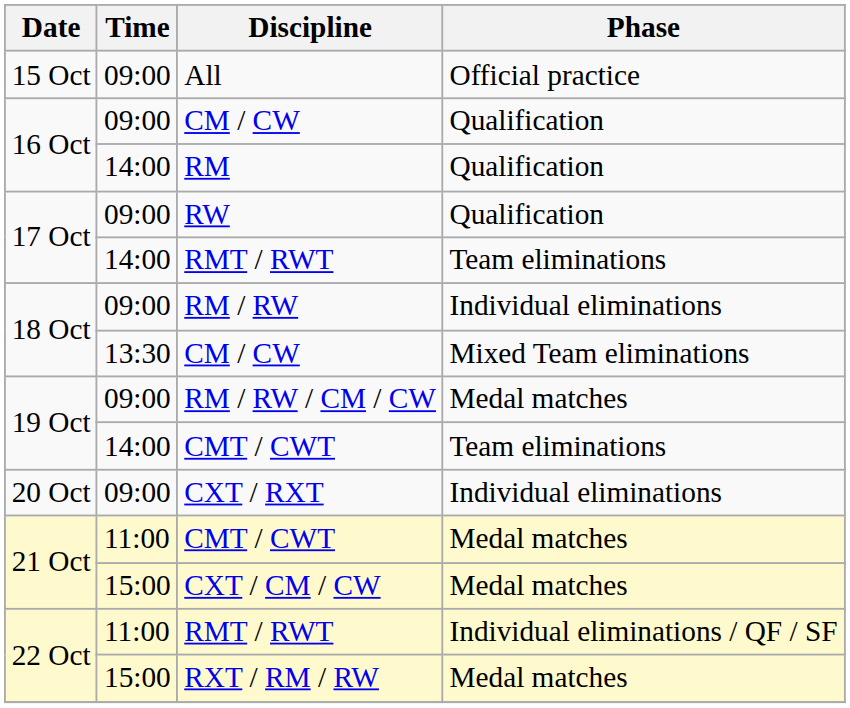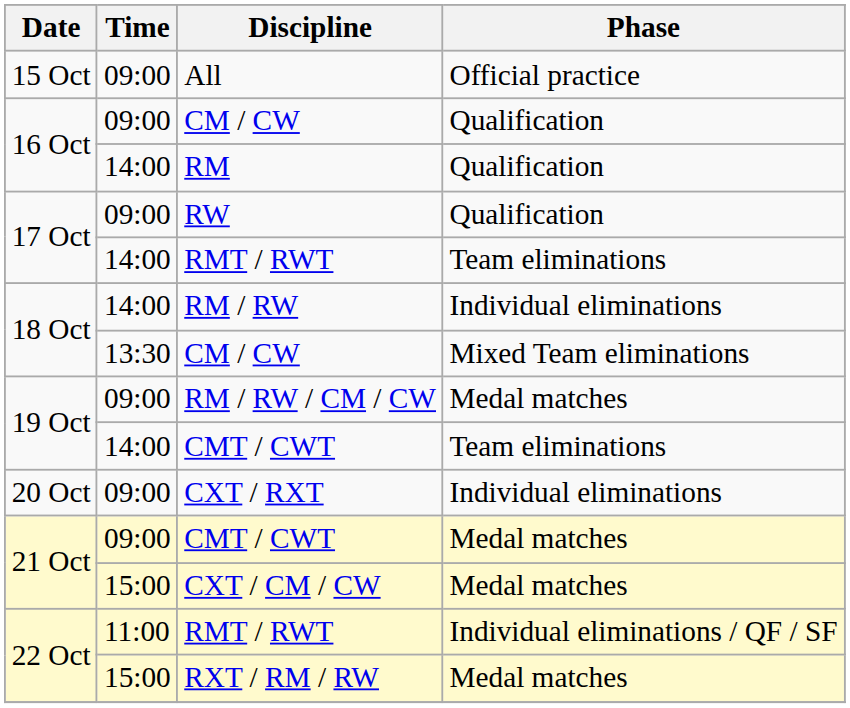 <table class=wikitable>
 <tr>
 <th>Date</th>
 <th>Time</th>
 <th>Discipline</th>
 <th>Phase</th>
 </tr>
 <tr>
 <td>15 Oct</td>
 <td>09:00</td>
 <td>All</td>
 <td>Official practice</td>
 </tr>
 <tr>
 <td rowspan=2>16 Oct</td>
 <td>09:00</td>
 <td><a href='#'>CM</a> / <a href='#'>CW</a></td>
 <td>Qualification</td>
 </tr>
 <tr>
 <td>14:00</td>
 <td><a href='#'>RM</a></td>
 <td>Qualification</td>
 </tr>
 <tr>
 <td rowspan=2>17 Oct</td>
 <td>09:00</td>
 <td><a href='#'>RW</a></td>
 <td>Qualification</td>
 </tr>
 <tr>
 <td>14:00</td>
 <td><a href='#'>RMT</a> / <a href='#'>RWT</a></td>
 <td>Team eliminations</td>
 </tr>
 <tr>
 <td rowspan=2>18 Oct</td>
-<td>09:00</td>
+<td>14:00</td>
 <td><a href='#'>RM</a> / <a href='#'>RW</a></td>
 <td>Individual eliminations</td>
 </tr>
 <tr>
 <td>13:30</td>
 <td><a href='#'>CM</a> / <a href='#'>CW</a></td>
 <td>Mixed Team eliminations</td>
 </tr>
 <tr>
 <td rowspan=2>19 Oct</td>
 <td>09:00</td>
 <td><a href='#'>RM</a> / <a href='#'>RW</a> / <a href='#'>CM</a> / <a href='#'>CW</a></td>
 <td>Medal matches</td>
 </tr>
 <tr>
 <td>14:00</td>
 <td><a href='#'>CMT</a> / <a href='#'>CWT</a></td>
 <td>Team eliminations</td>
 </tr>
 <tr>
 <td>20 Oct</td>
 <td>09:00</td>
 <td><a href='#'>CXT</a> / <a href='#'>RXT</a></td>
 <td>Individual eliminations</td>
 </tr>
 <tr style=background:lemonchiffon>
 <td rowspan=2>21 Oct</td>
-<td>11:00</td>
+<td>09:00</td>
 <td><a href='#'>CMT</a> / <a href='#'>CWT</a></td>
 <td>Medal matches</td>
 </tr>
 <tr style=background:lemonchiffon>
 <td>15:00</td>
 <td><a href='#'>CXT</a> / <a href='#'>CM</a> / <a href='#'>CW</a></td>
 <td>Medal matches</td>
 </tr>
 <tr style=background:lemonchiffon>
 <td rowspan=2>22 Oct</td>
 <td>11:00</td>
 <td><a href='#'>RMT</a> / <a href='#'>RWT</a></td>
 <td>Individual eliminations / QF / SF</td>
 </tr>
 <tr style=background:lemonchiffon>
 <td>15:00</td>
 <td><a href='#'>RXT</a> / <a href='#'>RM</a> / <a href='#'>RW</a></td>
 <td>Medal matches</td>
 </tr>
 <tr>
 </tr>
 </table>
